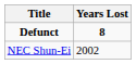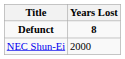 <table class="wikitable">
 <tr>
 <th>Title</th>
 <th>Years Lost</th>
 </tr>
 <tr>
 <td align="center"><strong>Defunct</strong></td>
 <td align="center"><strong>8</strong></td>
 </tr>
 <tr>
 <td> <a href='#'>NEC Shun-Ei</a></td>
-<td>2002</td>
+<td>2000</td>
 </tr>
 </table>
